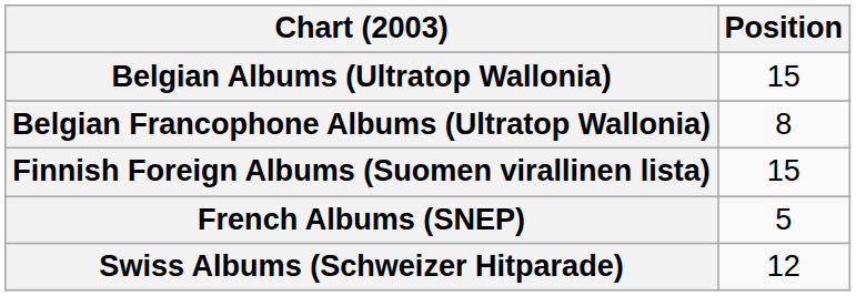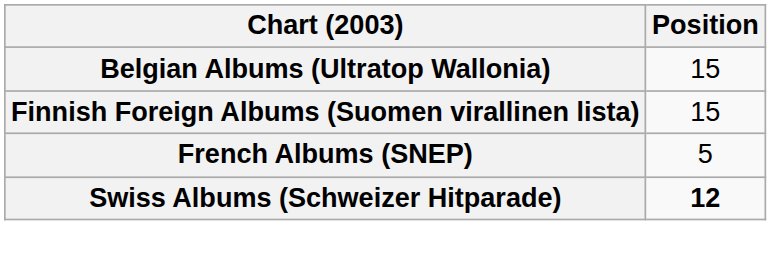 <table class="wikitable sortable plainrowheaders" style="text-align:center">
 <tr>
 <th scope="col">Chart (2003)</th>
 <th scope="col">Position</th>
 </tr>
 <tr>
 <th scope="row">Belgian Albums (Ultratop Wallonia)</th>
 <td>15</td>
-</tr>
-<tr>
-<th scope="row">Belgian Francophone Albums (Ultratop Wallonia)</th>
-<td>8</td>
 </tr>
 <tr>
 <th scope="row">Finnish Foreign Albums (Suomen virallinen lista)</th>
 <td>15</td>
 </tr>
 <tr>
 <th scope="row">French Albums (SNEP)</th>
 <td>5</td>
 </tr>
 <tr>
 <th scope="row">Swiss Albums (Schweizer Hitparade)</th>
-<td>12</td>
+<td><strong>12</strong></td>
 </tr>
 </table>
